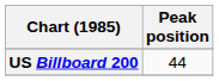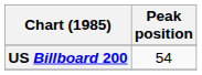 <table class="wikitable sortable plainrowheaders" style="text-align:center">
 <tr>
 <th>Chart (1985)</th>
 <th>Peak<br>position</th>
 </tr>
 <tr>
 </tr>
 <tr>
 </tr>
 <tr>
 </tr>
 <tr>
 <th scope="row">US <a href='#'><em>Billboard</em> 200</a></th>
-<td>44</td>
+<td>54</td>
 </tr>
 <tr>
 </tr>
 </table>
